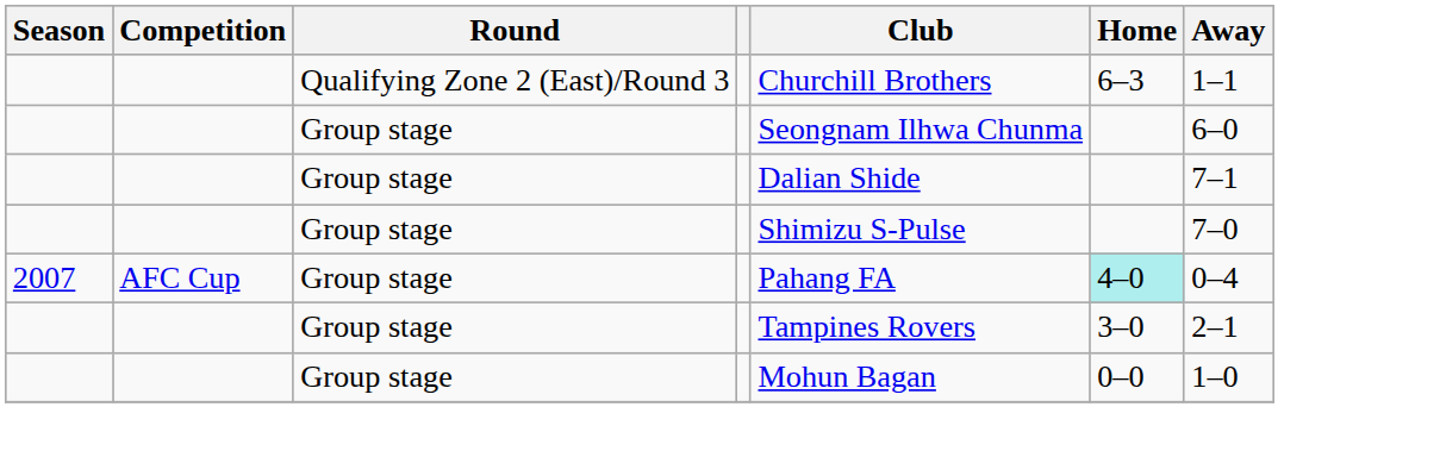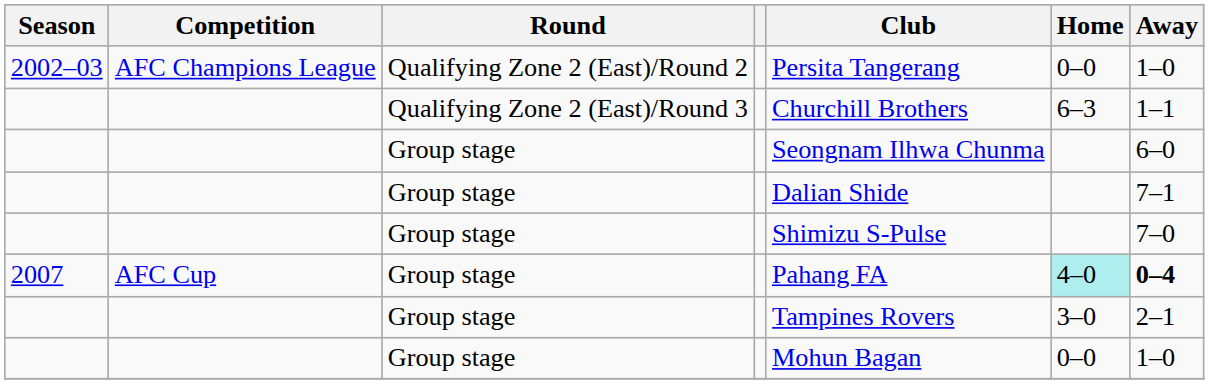 <table class="wikitable">
 <tr>
 <th>Season</th>
 <th>Competition</th>
 <th>Round</th>
 <th></th>
 <th>Club</th>
 <th>Home</th>
 <th>Away</th>
+</tr>
+<tr>
+<td><a href='#'>2002–03</a></td>
+<td><a href='#'>AFC Champions League</a></td>
+<td>Qualifying Zone 2 (East)/Round 2</td>
+<td></td>
+<td><a href='#'>Persita Tangerang</a></td>
+<td>0–0</td>
+<td>1–0</td>
 </tr>
 <tr>
 <td></td>
 <td></td>
 <td>Qualifying Zone 2 (East)/Round 3</td>
 <td></td>
 <td><a href='#'>Churchill Brothers</a></td>
 <td>6–3</td>
 <td>1–1</td>
 </tr>
 <tr>
 <td></td>
 <td></td>
 <td>Group stage</td>
 <td></td>
 <td><a href='#'>Seongnam Ilhwa Chunma</a></td>
 <td></td>
 <td>6–0</td>
 </tr>
 <tr>
 <td></td>
 <td></td>
 <td>Group stage</td>
 <td></td>
 <td><a href='#'>Dalian Shide</a></td>
 <td></td>
 <td>7–1</td>
 </tr>
 <tr>
 <td></td>
 <td></td>
 <td>Group stage</td>
 <td></td>
 <td><a href='#'>Shimizu S-Pulse</a></td>
 <td></td>
 <td>7–0</td>
 </tr>
 <tr>
 <td><a href='#'>2007</a></td>
 <td><a href='#'>AFC Cup</a></td>
 <td>Group stage</td>
 <td></td>
 <td><a href='#'>Pahang FA</a></td>
 <td style="background: paleturquoise;">4–0</td>
-<td>0–4</td>
+<td><strong>0–4</strong></td>
 </tr>
 <tr>
 <td></td>
 <td></td>
 <td>Group stage</td>
 <td></td>
 <td><a href='#'>Tampines Rovers</a></td>
 <td>3–0</td>
 <td>2–1</td>
 </tr>
 <tr>
 <td></td>
 <td></td>
 <td>Group stage</td>
 <td></td>
 <td><a href='#'>Mohun Bagan</a></td>
 <td>0–0</td>
 <td>1–0</td>
 </tr>
 <tr>
 </tr>
 </table>
